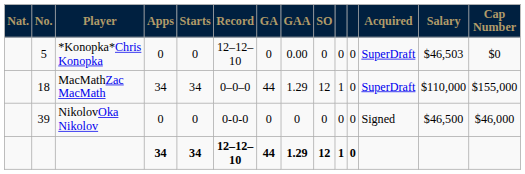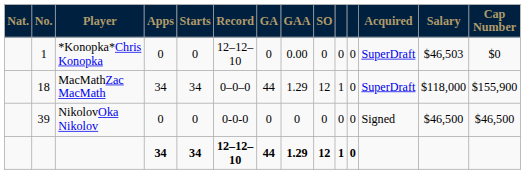 <table | class="wikitable sortable">
 <tr>
 <th style="background:#002040; color:#B19B69; text-align:center;">Nat.</th>
 <th style="background:#002040; color:#B19B69; text-align:center;">No.</th>
 <th style="background:#002040; color:#B19B69; text-align:center;">Player</th>
 <th style="background:#002040; color:#B19B69; text-align:center;">Apps</th>
 <th style="background:#002040; color:#B19B69; text-align:center;">Starts</th>
 <th style="background:#002040; color:#B19B69; text-align:center;">Record</th>
 <th style="background:#002040; color:#B19B69; text-align:center;">GA</th>
 <th style="background:#002040; color:#B19B69; text-align:center;">GAA</th>
 <th style="background:#002040; color:#B19B69; text-align:center;">SO</th>
 <th style="background:#002040; color:#B19B69; text-align:center;"></th>
 <th style="background:#002040; color:#B19B69; text-align:center;"></th>
 <th style="background:#002040; color:#B19B69; text-align:center;">Acquired</th>
 <th style="background:#002040; color:#B19B69; text-align:center;">Salary</th>
 <th style="background:#002040; color:#B19B69; text-align:center;">Cap Number</th>
 </tr>
 <tr align=center>
 <td></td>
-<td>5</td>
+<td>1</td>
 <td align=left>*<span>Konopka*</span><a href='#'>Chris Konopka</a></td>
 <td>0</td>
 <td>0</td>
 <td>12–12–10</td>
 <td>0</td>
 <td>0.00</td>
 <td>0</td>
 <td>0</td>
 <td>0</td>
 <td align=left><a href='#'>SuperDraft</a></td>
 <td>$46,503</td>
 <td>$0</td>
 </tr>
 <tr align=center>
 <td></td>
 <td>18</td>
 <td align=left><span>MacMath</span><a href='#'>Zac MacMath</a></td>
 <td>34</td>
 <td>34</td>
 <td>0–0–0</td>
 <td>44</td>
 <td>1.29</td>
 <td>12</td>
 <td>1</td>
 <td>0</td>
 <td align=left><a href='#'>SuperDraft</a></td>
-<td>$110,000</td>
-<td>$155,000</td>
+<td>$118,000</td>
+<td>$155,900</td>
 </tr>
 <tr align=center>
 <td></td>
 <td>39</td>
 <td align=left><span>Nikolov</span><a href='#'>Oka Nikolov</a></td>
 <td>0</td>
 <td>0</td>
 <td>0-0-0</td>
 <td>0</td>
 <td>0</td>
 <td>0</td>
 <td>0</td>
 <td>0</td>
 <td align=left>Signed</td>
 <td>$46,500</td>
-<td>$46,000</td>
+<td>$46,500</td>
 </tr>
 <tr style="text-align:center;" class="sortbottom">
 <td></td>
 <td></td>
 <td></td>
 <td><strong>34</strong></td>
 <td><strong>34</strong></td>
 <td><strong>12–12–10</strong></td>
 <td><strong>44</strong></td>
 <td><strong>1.29</strong></td>
 <td><strong>12</strong></td>
 <td><strong>1</strong></td>
 <td><strong>0</strong></td>
 <td></td>
 <td></td>
 <td></td>
 </tr>
 </table>
